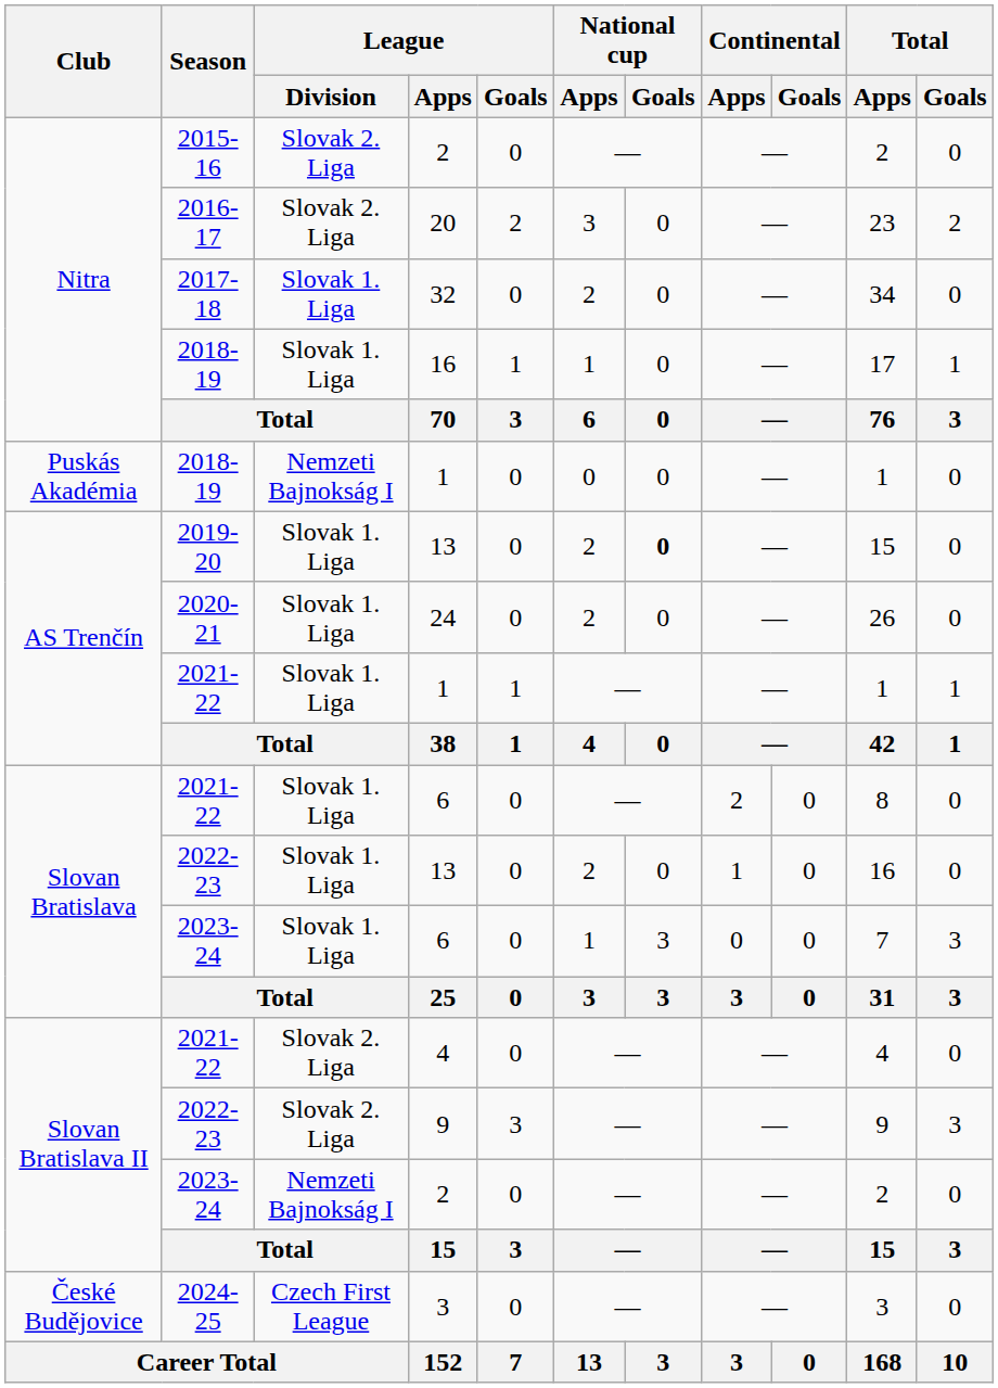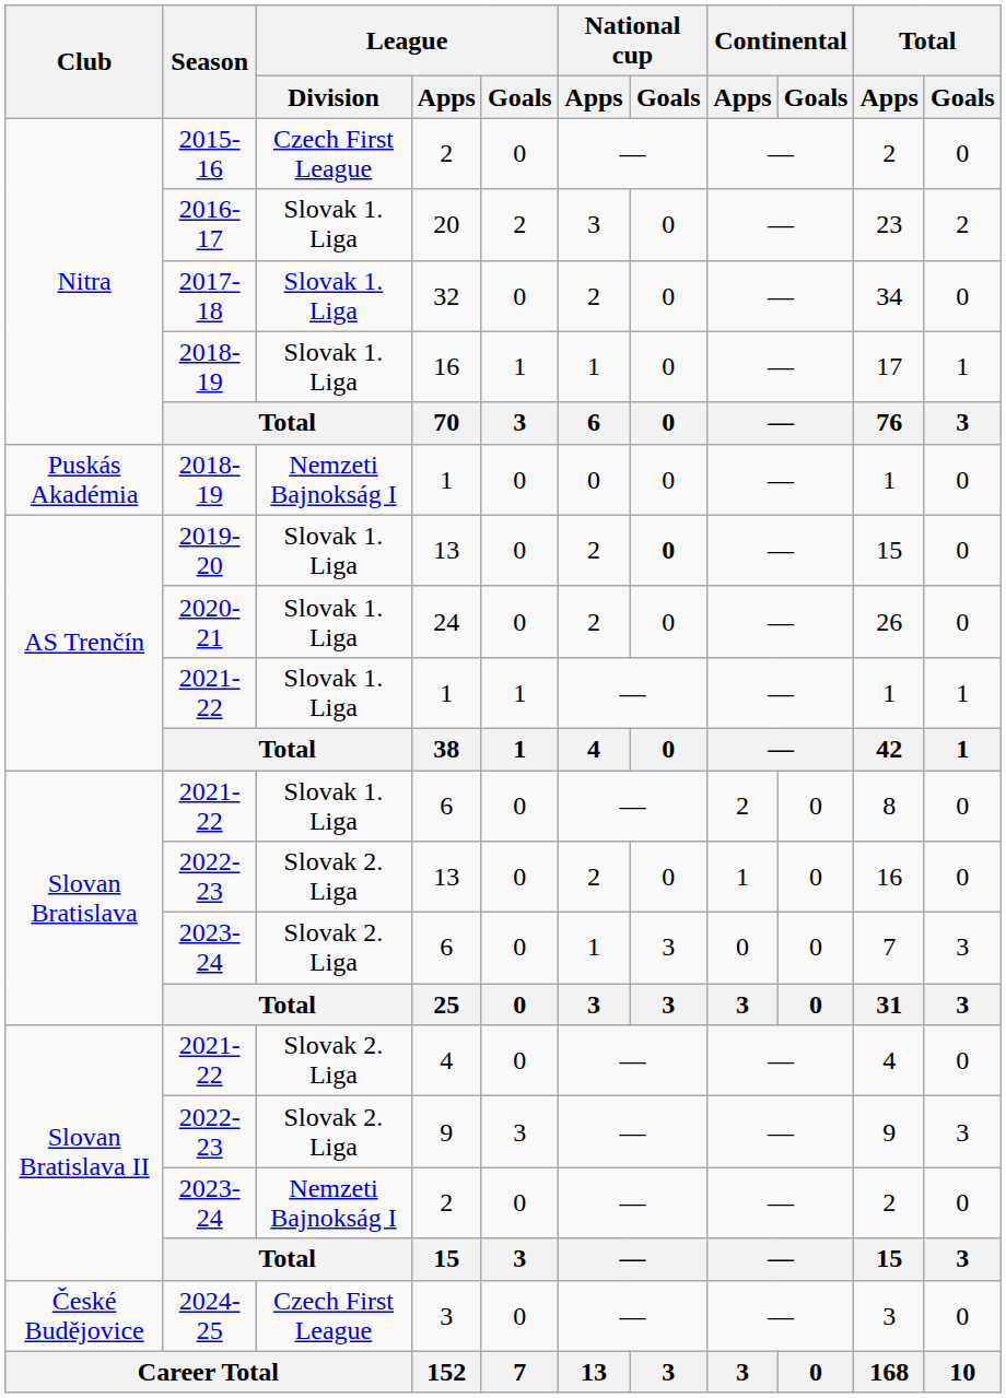 <table class="wikitable" style="text-align: center;">
 <tr>
 <th rowspan="2">Club</th>
 <th rowspan="2">Season</th>
 <th colspan="3">League</th>
 <th colspan="2">National cup</th>
 <th colspan="2">Continental</th>
 <th colspan="2">Total</th>
 </tr>
 <tr>
 <th>Division</th>
 <th>Apps</th>
 <th>Goals</th>
 <th>Apps</th>
 <th>Goals</th>
 <th>Apps</th>
 <th>Goals</th>
 <th>Apps</th>
 <th>Goals</th>
 </tr>
 <tr>
 <td rowspan="5"><a href='#'>Nitra</a></td>
 <td><a href='#'>2015-16</a></td>
-<td><a href='#'>Slovak 2. Liga</a></td>
+<td><a href='#'>Czech First League</a></td>
 <td>2</td>
 <td>0</td>
 <td colspan="2">—</td>
 <td colspan="2">—</td>
 <td>2</td>
 <td>0</td>
 </tr>
 <tr>
 <td><a href='#'>2016-17</a></td>
-<td>Slovak 2. Liga</td>
+<td>Slovak 1. Liga</td>
 <td>20</td>
 <td>2</td>
 <td>3</td>
 <td>0</td>
 <td colspan="2">—</td>
 <td>23</td>
 <td>2</td>
 </tr>
 <tr>
 <td><a href='#'>2017-18</a></td>
 <td><a href='#'>Slovak 1. Liga</a></td>
 <td>32</td>
 <td>0</td>
 <td>2</td>
 <td>0</td>
 <td colspan="2">—</td>
 <td>34</td>
 <td>0</td>
 </tr>
 <tr>
 <td><a href='#'>2018-19</a></td>
 <td>Slovak 1. Liga</td>
 <td>16</td>
 <td>1</td>
 <td>1</td>
 <td>0</td>
 <td colspan="2">—</td>
 <td>17</td>
 <td>1</td>
 </tr>
 <tr>
 <th colspan="2">Total</th>
 <th>70</th>
 <th>3</th>
 <th>6</th>
 <th>0</th>
 <th colspan="2">—</th>
 <th>76</th>
 <th>3</th>
 </tr>
 <tr>
 <td><a href='#'>Puskás Akadémia</a></td>
 <td><a href='#'>2018-19</a></td>
 <td><a href='#'>Nemzeti Bajnokság I</a></td>
 <td>1</td>
 <td>0</td>
 <td>0</td>
 <td>0</td>
 <td colspan="2">—</td>
 <td>1</td>
 <td>0</td>
 </tr>
 <tr>
 <td rowspan="4"><a href='#'>AS Trenčín</a></td>
 <td><a href='#'>2019-20</a></td>
 <td>Slovak 1. Liga</td>
 <td>13</td>
 <td>0</td>
 <td>2</td>
 <td><strong>0</strong></td>
 <td colspan="2">—</td>
 <td>15</td>
 <td>0</td>
 </tr>
 <tr>
 <td><a href='#'>2020-21</a></td>
 <td>Slovak 1. Liga</td>
 <td>24</td>
 <td>0</td>
 <td>2</td>
 <td>0</td>
 <td colspan="2">—</td>
 <td>26</td>
 <td>0</td>
 </tr>
 <tr>
 <td><a href='#'>2021-22</a></td>
 <td>Slovak 1. Liga</td>
 <td>1</td>
 <td>1</td>
 <td colspan="2">—</td>
 <td colspan="2">—</td>
 <td>1</td>
 <td>1</td>
 </tr>
 <tr>
 <th colspan="2">Total</th>
 <th>38</th>
 <th>1</th>
 <th>4</th>
 <th>0</th>
 <th colspan="2">—</th>
 <th>42</th>
 <th>1</th>
 </tr>
 <tr>
 <td rowspan="4"><a href='#'>Slovan Bratislava</a></td>
 <td><a href='#'>2021-22</a></td>
 <td>Slovak 1. Liga</td>
 <td>6</td>
 <td>0</td>
 <td colspan="2">—</td>
 <td>2</td>
 <td>0</td>
 <td>8</td>
 <td>0</td>
 </tr>
 <tr>
 <td><a href='#'>2022-23</a></td>
-<td>Slovak 1. Liga</td>
+<td>Slovak 2. Liga</td>
 <td>13</td>
 <td>0</td>
 <td>2</td>
 <td>0</td>
 <td>1</td>
 <td>0</td>
 <td>16</td>
 <td>0</td>
 </tr>
 <tr>
 <td><a href='#'>2023-24</a></td>
-<td>Slovak 1. Liga</td>
+<td>Slovak 2. Liga</td>
 <td>6</td>
 <td>0</td>
 <td>1</td>
 <td>3</td>
 <td>0</td>
 <td>0</td>
 <td>7</td>
 <td>3</td>
 </tr>
 <tr>
 <th colspan="2">Total</th>
 <th>25</th>
 <th>0</th>
 <th>3</th>
 <th>3</th>
 <th>3</th>
 <th>0</th>
 <th>31</th>
 <th>3</th>
 </tr>
 <tr>
 <td rowspan="4"><a href='#'>Slovan Bratislava II</a></td>
 <td><a href='#'>2021-22</a></td>
 <td>Slovak 2. Liga</td>
 <td>4</td>
 <td>0</td>
 <td colspan="2">—</td>
 <td colspan="2">—</td>
 <td>4</td>
 <td>0</td>
 </tr>
 <tr>
 <td><a href='#'>2022-23</a></td>
 <td>Slovak 2. Liga</td>
 <td>9</td>
 <td>3</td>
 <td colspan="2">—</td>
 <td colspan="2">—</td>
 <td>9</td>
 <td>3</td>
 </tr>
 <tr>
 <td><a href='#'>2023-24</a></td>
 <td><a href='#'>Nemzeti Bajnokság I</a></td>
 <td>2</td>
 <td>0</td>
 <td colspan="2">—</td>
 <td colspan="2">—</td>
 <td>2</td>
 <td>0</td>
 </tr>
 <tr>
 <th colspan="2">Total</th>
 <th>15</th>
 <th>3</th>
 <th colspan="2">—</th>
 <th colspan="2">—</th>
 <th>15</th>
 <th>3</th>
 </tr>
 <tr>
 <td><a href='#'>České Budějovice</a></td>
 <td><a href='#'>2024-25</a></td>
 <td><a href='#'>Czech First League</a></td>
 <td>3</td>
 <td>0</td>
 <td colspan="2">—</td>
 <td colspan="2">—</td>
 <td>3</td>
 <td>0</td>
 </tr>
 <tr>
 <th colspan="3">Career Total</th>
 <th>152</th>
 <th>7</th>
 <th>13</th>
 <th>3</th>
 <th>3</th>
 <th>0</th>
 <th>168</th>
 <th>10</th>
 </tr>
 </table>
